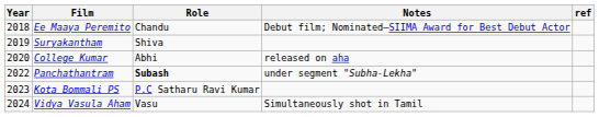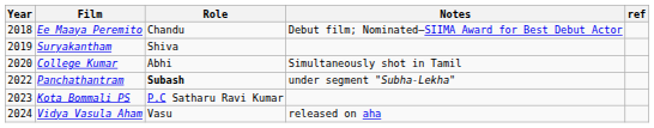 <table class="wikitable sortable">
 <tr>
 <th>Year</th>
 <th>Film</th>
 <th>Role</th>
 <th>Notes</th>
 <th>ref</th>
 </tr>
 <tr>
 <td>2018</td>
 <td><em><a href='#'>Ee Maaya Peremito</a></em></td>
 <td>Chandu</td>
 <td>Debut film; Nominated–<a href='#'>SIIMA Award for Best Debut Actor</a></td>
 <td></td>
 </tr>
 <tr>
 <td>2019</td>
 <td><em><a href='#'>Suryakantham</a></em></td>
 <td>Shiva</td>
 <td></td>
 <td></td>
 </tr>
 <tr>
 <td>2020</td>
 <td><em><a href='#'>College Kumar</a></em></td>
 <td>Abhi</td>
-<td>released on <a href='#'>aha</a></td>
+<td>Simultaneously shot in Tamil</td>
 <td></td>
 </tr>
 <tr>
 <td>2022</td>
 <td><em><a href='#'>Panchathantram</a></em></td>
 <td><strong>Subash</strong></td>
 <td>under segment "<em>Subha-Lekha</em>"</td>
 <td></td>
 </tr>
 <tr>
 <td>2023</td>
 <td><em><a href='#'>Kota Bommali PS</a></em></td>
 <td><a href='#'>P.C</a> Satharu Ravi Kumar</td>
 <td></td>
 <td></td>
 </tr>
 <tr>
 <td>2024</td>
 <td><em><a href='#'>Vidya Vasula Aham</a></em></td>
 <td>Vasu</td>
-<td>Simultaneously shot in Tamil</td>
+<td>released on <a href='#'>aha</a></td>
 <td></td>
 </tr>
 </table>
